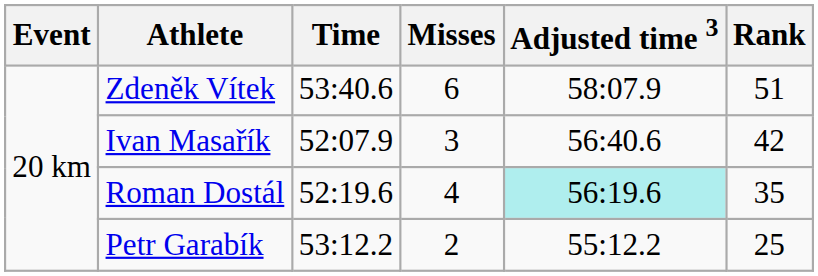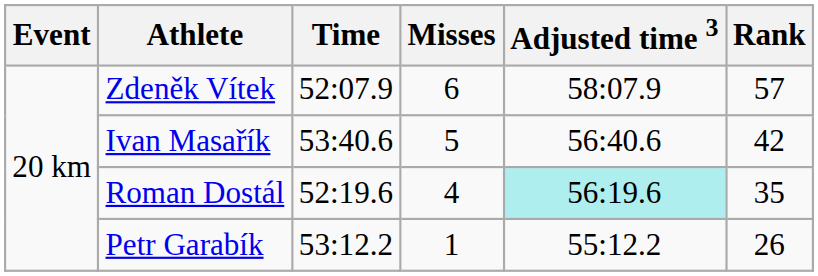 <table class="wikitable" style="font-size:90%">
 <tr>
 <th>Event</th>
 <th>Athlete</th>
 <th>Time</th>
 <th>Misses</th>
 <th>Adjusted time <sup>3</sup></th>
 <th>Rank</th>
 </tr>
 <tr>
 <td rowspan="4">20 km</td>
 <td><a href='#'>Zdeněk Vítek</a></td>
-<td align="center">53:40.6</td>
+<td align="center">52:07.9</td>
 <td align="center">6</td>
 <td align="center">58:07.9</td>
-<td align="center">51</td>
+<td align="center">57</td>
 </tr>
 <tr>
 <td><a href='#'>Ivan Masařík</a></td>
-<td align="center">52:07.9</td>
-<td align="center">3</td>
+<td align="center">53:40.6</td>
+<td align="center">5</td>
 <td align="center">56:40.6</td>
 <td align="center">42</td>
 </tr>
 <tr>
 <td><a href='#'>Roman Dostál</a></td>
 <td align="center">52:19.6</td>
 <td align="center">4</td>
 <td align="center" style="background: paleturquoise;">56:19.6</td>
 <td align="center">35</td>
 </tr>
 <tr>
 <td><a href='#'>Petr Garabík</a></td>
 <td align="center">53:12.2</td>
-<td align="center">2</td>
+<td align="center">1</td>
 <td align="center">55:12.2</td>
-<td align="center">25</td>
+<td align="center">26</td>
 </tr>
 </table>
